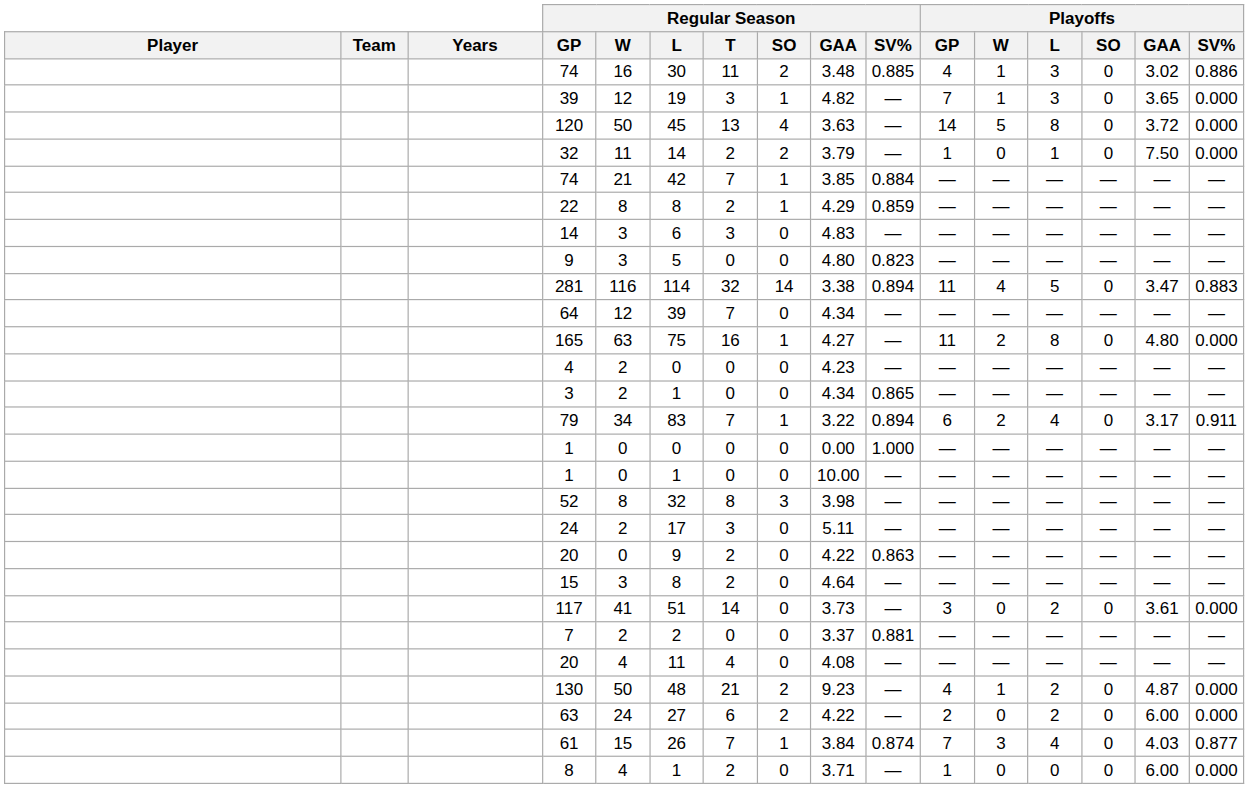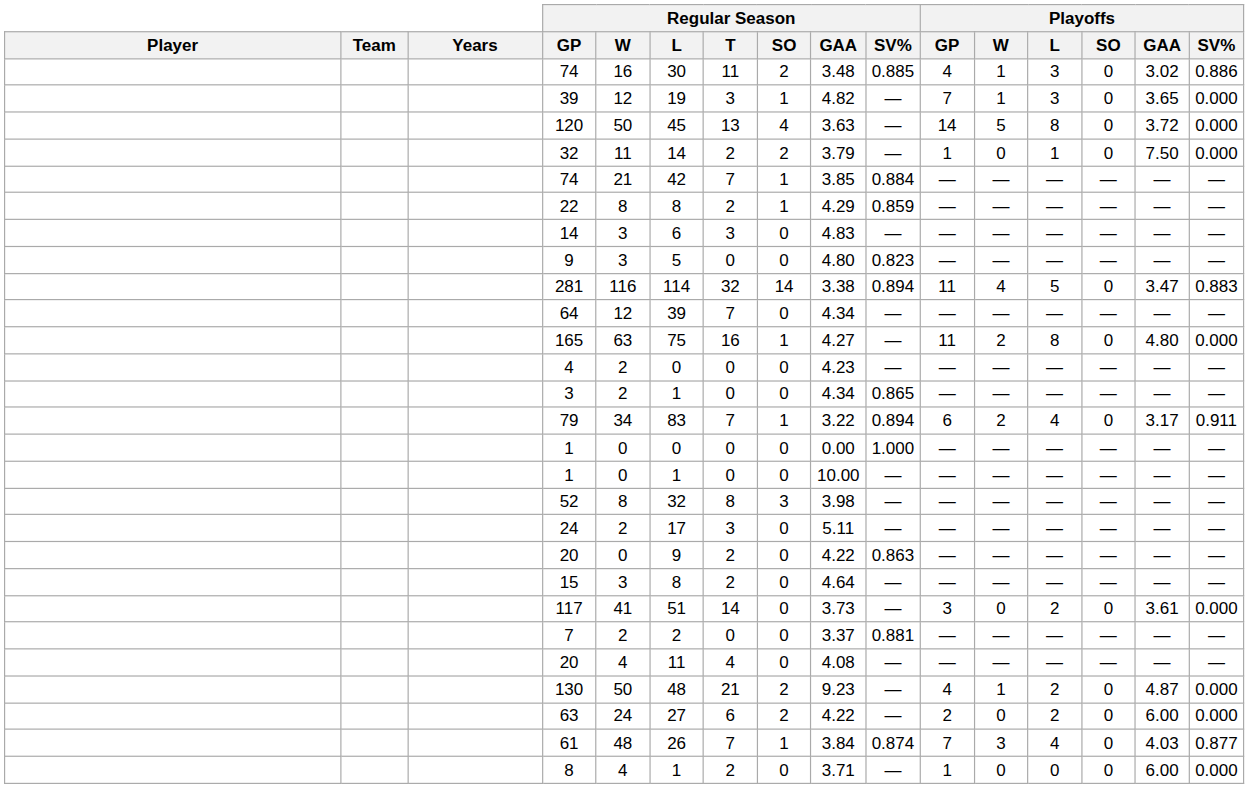 <table class="wikitable sortable" style="text-align:center; border:0; background:white; width:73em; font-size:90%;">
 <tr>
 <th colspan=3 style="border:0; background:white;"></th>
 <th colspan=7>Regular Season</th>
 <th colspan=6>Playoffs</th>
 </tr>
 <tr>
 <th style="width:25%;">Player</th>
 <th style="width:5%;">Team</th>
 <th style="width:10%;">Years</th>
 <th data-sort-type="number" style="width:4%;">GP</th>
 <th data-sort-type="number" style="width:4%;">W</th>
 <th data-sort-type="number" style="width:4%;">L</th>
 <th data-sort-type="number" style="width:4%;">T</th>
 <th data-sort-type="number" style="width:4%;">SO</th>
 <th data-sort-type="number" style="width:4%;">GAA</th>
 <th data-sort-type="number" style="width:4%;">SV%</th>
 <th data-sort-type="number" style="width:4%;">GP</th>
 <th data-sort-type="number" style="width:4%;">W</th>
 <th data-sort-type="number" style="width:4%;">L</th>
 <th data-sort-type="number" style="width:4%;">SO</th>
 <th data-sort-type="number" style="width:4%;">GAA</th>
 <th data-sort-type="number" style="width:4%;">SV%</th>
 </tr>
 <tr>
 <td></td>
 <td></td>
 <td></td>
 <td>74</td>
 <td>16</td>
 <td>30</td>
 <td>11</td>
 <td>2</td>
 <td>3.48</td>
 <td>0.885</td>
 <td>4</td>
 <td>1</td>
 <td>3</td>
 <td>0</td>
 <td>3.02</td>
 <td>0.886</td>
 </tr>
 <tr>
 <td></td>
 <td></td>
 <td></td>
 <td>39</td>
 <td>12</td>
 <td>19</td>
 <td>3</td>
 <td>1</td>
 <td>4.82</td>
 <td>—</td>
 <td>7</td>
 <td>1</td>
 <td>3</td>
 <td>0</td>
 <td>3.65</td>
 <td>0.000</td>
 </tr>
 <tr>
 <td></td>
 <td></td>
 <td></td>
 <td>120</td>
 <td>50</td>
 <td>45</td>
 <td>13</td>
 <td>4</td>
 <td>3.63</td>
 <td>—</td>
 <td>14</td>
 <td>5</td>
 <td>8</td>
 <td>0</td>
 <td>3.72</td>
 <td>0.000</td>
 </tr>
 <tr>
 <td></td>
 <td></td>
 <td></td>
 <td>32</td>
 <td>11</td>
 <td>14</td>
 <td>2</td>
 <td>2</td>
 <td>3.79</td>
 <td>—</td>
 <td>1</td>
 <td>0</td>
 <td>1</td>
 <td>0</td>
 <td>7.50</td>
 <td>0.000</td>
 </tr>
 <tr>
 <td></td>
 <td></td>
 <td></td>
 <td>74</td>
 <td>21</td>
 <td>42</td>
 <td>7</td>
 <td>1</td>
 <td>3.85</td>
 <td>0.884</td>
 <td>—</td>
 <td>—</td>
 <td>—</td>
 <td>—</td>
 <td>—</td>
 <td>—</td>
 </tr>
 <tr>
 <td></td>
 <td></td>
 <td></td>
 <td>22</td>
 <td>8</td>
 <td>8</td>
 <td>2</td>
 <td>1</td>
 <td>4.29</td>
 <td>0.859</td>
 <td>—</td>
 <td>—</td>
 <td>—</td>
 <td>—</td>
 <td>—</td>
 <td>—</td>
 </tr>
 <tr>
 <td></td>
 <td></td>
 <td></td>
 <td>14</td>
 <td>3</td>
 <td>6</td>
 <td>3</td>
 <td>0</td>
 <td>4.83</td>
 <td>—</td>
 <td>—</td>
 <td>—</td>
 <td>—</td>
 <td>—</td>
 <td>—</td>
 <td>—</td>
 </tr>
 <tr>
 <td></td>
 <td></td>
 <td></td>
 <td>9</td>
 <td>3</td>
 <td>5</td>
 <td>0</td>
 <td>0</td>
 <td>4.80</td>
 <td>0.823</td>
 <td>—</td>
 <td>—</td>
 <td>—</td>
 <td>—</td>
 <td>—</td>
 <td>—</td>
 </tr>
 <tr>
 <td></td>
 <td></td>
 <td></td>
 <td>281</td>
 <td>116</td>
 <td>114</td>
 <td>32</td>
 <td>14</td>
 <td>3.38</td>
 <td>0.894</td>
 <td>11</td>
 <td>4</td>
 <td>5</td>
 <td>0</td>
 <td>3.47</td>
 <td>0.883</td>
 </tr>
 <tr>
 <td></td>
 <td></td>
 <td></td>
 <td>64</td>
 <td>12</td>
 <td>39</td>
 <td>7</td>
 <td>0</td>
 <td>4.34</td>
 <td>—</td>
 <td>—</td>
 <td>—</td>
 <td>—</td>
 <td>—</td>
 <td>—</td>
 <td>—</td>
 </tr>
 <tr>
 <td></td>
 <td></td>
 <td></td>
 <td>165</td>
 <td>63</td>
 <td>75</td>
 <td>16</td>
 <td>1</td>
 <td>4.27</td>
 <td>—</td>
 <td>11</td>
 <td>2</td>
 <td>8</td>
 <td>0</td>
 <td>4.80</td>
 <td>0.000</td>
 </tr>
 <tr>
 <td></td>
 <td></td>
 <td></td>
 <td>4</td>
 <td>2</td>
 <td>0</td>
 <td>0</td>
 <td>0</td>
 <td>4.23</td>
 <td>—</td>
 <td>—</td>
 <td>—</td>
 <td>—</td>
 <td>—</td>
 <td>—</td>
 <td>—</td>
 </tr>
 <tr>
 <td></td>
 <td></td>
 <td></td>
 <td>3</td>
 <td>2</td>
 <td>1</td>
 <td>0</td>
 <td>0</td>
 <td>4.34</td>
 <td>0.865</td>
 <td>—</td>
 <td>—</td>
 <td>—</td>
 <td>—</td>
 <td>—</td>
 <td>—</td>
 </tr>
 <tr>
 <td></td>
 <td></td>
 <td></td>
 <td>79</td>
 <td>34</td>
 <td>83</td>
 <td>7</td>
 <td>1</td>
 <td>3.22</td>
 <td>0.894</td>
 <td>6</td>
 <td>2</td>
 <td>4</td>
 <td>0</td>
 <td>3.17</td>
 <td>0.911</td>
 </tr>
 <tr>
 <td></td>
 <td></td>
 <td></td>
 <td>1</td>
 <td>0</td>
 <td>0</td>
 <td>0</td>
 <td>0</td>
 <td>0.00</td>
 <td>1.000</td>
 <td>—</td>
 <td>—</td>
 <td>—</td>
 <td>—</td>
 <td>—</td>
 <td>—</td>
 </tr>
 <tr>
 <td></td>
 <td></td>
 <td></td>
 <td>1</td>
 <td>0</td>
 <td>1</td>
 <td>0</td>
 <td>0</td>
 <td>10.00</td>
 <td>—</td>
 <td>—</td>
 <td>—</td>
 <td>—</td>
 <td>—</td>
 <td>—</td>
 <td>—</td>
 </tr>
 <tr>
 <td></td>
 <td></td>
 <td></td>
 <td>52</td>
 <td>8</td>
 <td>32</td>
 <td>8</td>
 <td>3</td>
 <td>3.98</td>
 <td>—</td>
 <td>—</td>
 <td>—</td>
 <td>—</td>
 <td>—</td>
 <td>—</td>
 <td>—</td>
 </tr>
 <tr>
 <td></td>
 <td></td>
 <td></td>
 <td>24</td>
 <td>2</td>
 <td>17</td>
 <td>3</td>
 <td>0</td>
 <td>5.11</td>
 <td>—</td>
 <td>—</td>
 <td>—</td>
 <td>—</td>
 <td>—</td>
 <td>—</td>
 <td>—</td>
 </tr>
 <tr>
 <td></td>
 <td></td>
 <td></td>
 <td>20</td>
 <td>0</td>
 <td>9</td>
 <td>2</td>
 <td>0</td>
 <td>4.22</td>
 <td>0.863</td>
 <td>—</td>
 <td>—</td>
 <td>—</td>
 <td>—</td>
 <td>—</td>
 <td>—</td>
 </tr>
 <tr>
 <td></td>
 <td></td>
 <td></td>
 <td>15</td>
 <td>3</td>
 <td>8</td>
 <td>2</td>
 <td>0</td>
 <td>4.64</td>
 <td>—</td>
 <td>—</td>
 <td>—</td>
 <td>—</td>
 <td>—</td>
 <td>—</td>
 <td>—</td>
 </tr>
 <tr>
 <td></td>
 <td></td>
 <td></td>
 <td>117</td>
 <td>41</td>
 <td>51</td>
 <td>14</td>
 <td>0</td>
 <td>3.73</td>
 <td>—</td>
 <td>3</td>
 <td>0</td>
 <td>2</td>
 <td>0</td>
 <td>3.61</td>
 <td>0.000</td>
 </tr>
 <tr>
 <td></td>
 <td></td>
 <td></td>
 <td>7</td>
 <td>2</td>
 <td>2</td>
 <td>0</td>
 <td>0</td>
 <td>3.37</td>
 <td>0.881</td>
 <td>—</td>
 <td>—</td>
 <td>—</td>
 <td>—</td>
 <td>—</td>
 <td>—</td>
 </tr>
 <tr>
 <td></td>
 <td></td>
 <td></td>
 <td>20</td>
 <td>4</td>
 <td>11</td>
 <td>4</td>
 <td>0</td>
 <td>4.08</td>
 <td>—</td>
 <td>—</td>
 <td>—</td>
 <td>—</td>
 <td>—</td>
 <td>—</td>
 <td>—</td>
 </tr>
 <tr>
 <td></td>
 <td></td>
 <td></td>
 <td>130</td>
 <td>50</td>
 <td>48</td>
 <td>21</td>
 <td>2</td>
 <td>9.23</td>
 <td>—</td>
 <td>4</td>
 <td>1</td>
 <td>2</td>
 <td>0</td>
 <td>4.87</td>
 <td>0.000</td>
 </tr>
 <tr>
 <td></td>
 <td></td>
 <td></td>
 <td>63</td>
 <td>24</td>
 <td>27</td>
 <td>6</td>
 <td>2</td>
 <td>4.22</td>
 <td>—</td>
 <td>2</td>
 <td>0</td>
 <td>2</td>
 <td>0</td>
 <td>6.00</td>
 <td>0.000</td>
 </tr>
 <tr>
 <td></td>
 <td></td>
 <td></td>
 <td>61</td>
-<td>15</td>
+<td>48</td>
 <td>26</td>
 <td>7</td>
 <td>1</td>
 <td>3.84</td>
 <td>0.874</td>
 <td>7</td>
 <td>3</td>
 <td>4</td>
 <td>0</td>
 <td>4.03</td>
 <td>0.877</td>
 </tr>
 <tr>
 <td></td>
 <td></td>
 <td></td>
 <td>8</td>
 <td>4</td>
 <td>1</td>
 <td>2</td>
 <td>0</td>
 <td>3.71</td>
 <td>—</td>
 <td>1</td>
 <td>0</td>
 <td>0</td>
 <td>0</td>
 <td>6.00</td>
 <td>0.000</td>
 </tr>
 </table>
